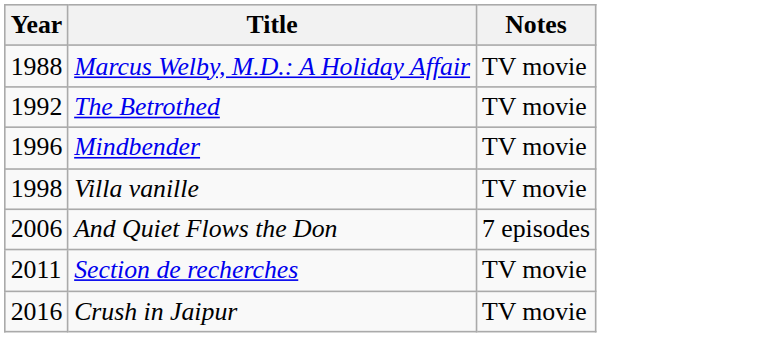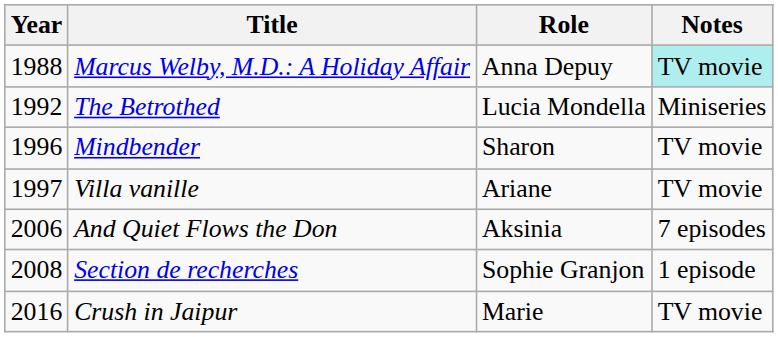 <table class="wikitable sortable">
 <tr>
 <th>Year</th>
 <th>Title</th>
+<th>Role</th>
 <th class="unsortable">Notes</th>
 </tr>
 <tr>
 <td>1988</td>
 <td><em><a href='#'>Marcus Welby, M.D.: A Holiday Affair</a></em></td>
-<td>TV movie</td>
+<td>Anna Depuy</td>
+<td style="background: paleturquoise;">TV movie</td>
 </tr>
 <tr>
 <td>1992</td>
 <td><em><a href='#'>The Betrothed</a></em></td>
-<td>TV movie</td>
+<td>Lucia Mondella</td>
+<td>Miniseries</td>
 </tr>
 <tr>
 <td>1996</td>
 <td><em><a href='#'>Mindbender</a></em></td>
+<td>Sharon</td>
 <td>TV movie</td>
 </tr>
 <tr>
-<td>1998</td>
+<td>1997</td>
 <td><em>Villa vanille</em></td>
+<td>Ariane</td>
 <td>TV movie</td>
 </tr>
 <tr>
 <td>2006</td>
 <td><em>And Quiet Flows the Don</em></td>
+<td>Aksinia</td>
 <td>7 episodes</td>
 </tr>
 <tr>
-<td>2011</td>
+<td>2008</td>
 <td><em><a href='#'>Section de recherches</a></em></td>
-<td>TV movie</td>
+<td>Sophie Granjon</td>
+<td>1 episode</td>
 </tr>
 <tr>
 <td>2016</td>
 <td><em>Crush in Jaipur</em></td>
+<td>Marie</td>
 <td>TV movie</td>
 </tr>
 </table>
